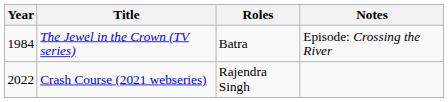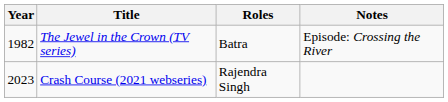 <table class="wikitable sortable" width="60%">
 <tr>
 <th>Year</th>
 <th>Title</th>
 <th>Roles</th>
 <th>Notes</th>
 </tr>
 <tr>
-<td>1984</td>
+<td>1982</td>
 <td><em><a href='#'>The Jewel in the Crown (TV series)</a></em></td>
 <td>Batra</td>
 <td>Episode: <em>Crossing the River</em></td>
 </tr>
 <tr>
-<td>2022</td>
+<td>2023</td>
 <td><a href='#'>Crash Course (2021 webseries)</a></td>
 <td>Rajendra Singh</td>
 <td></td>
 </tr>
 </table>
